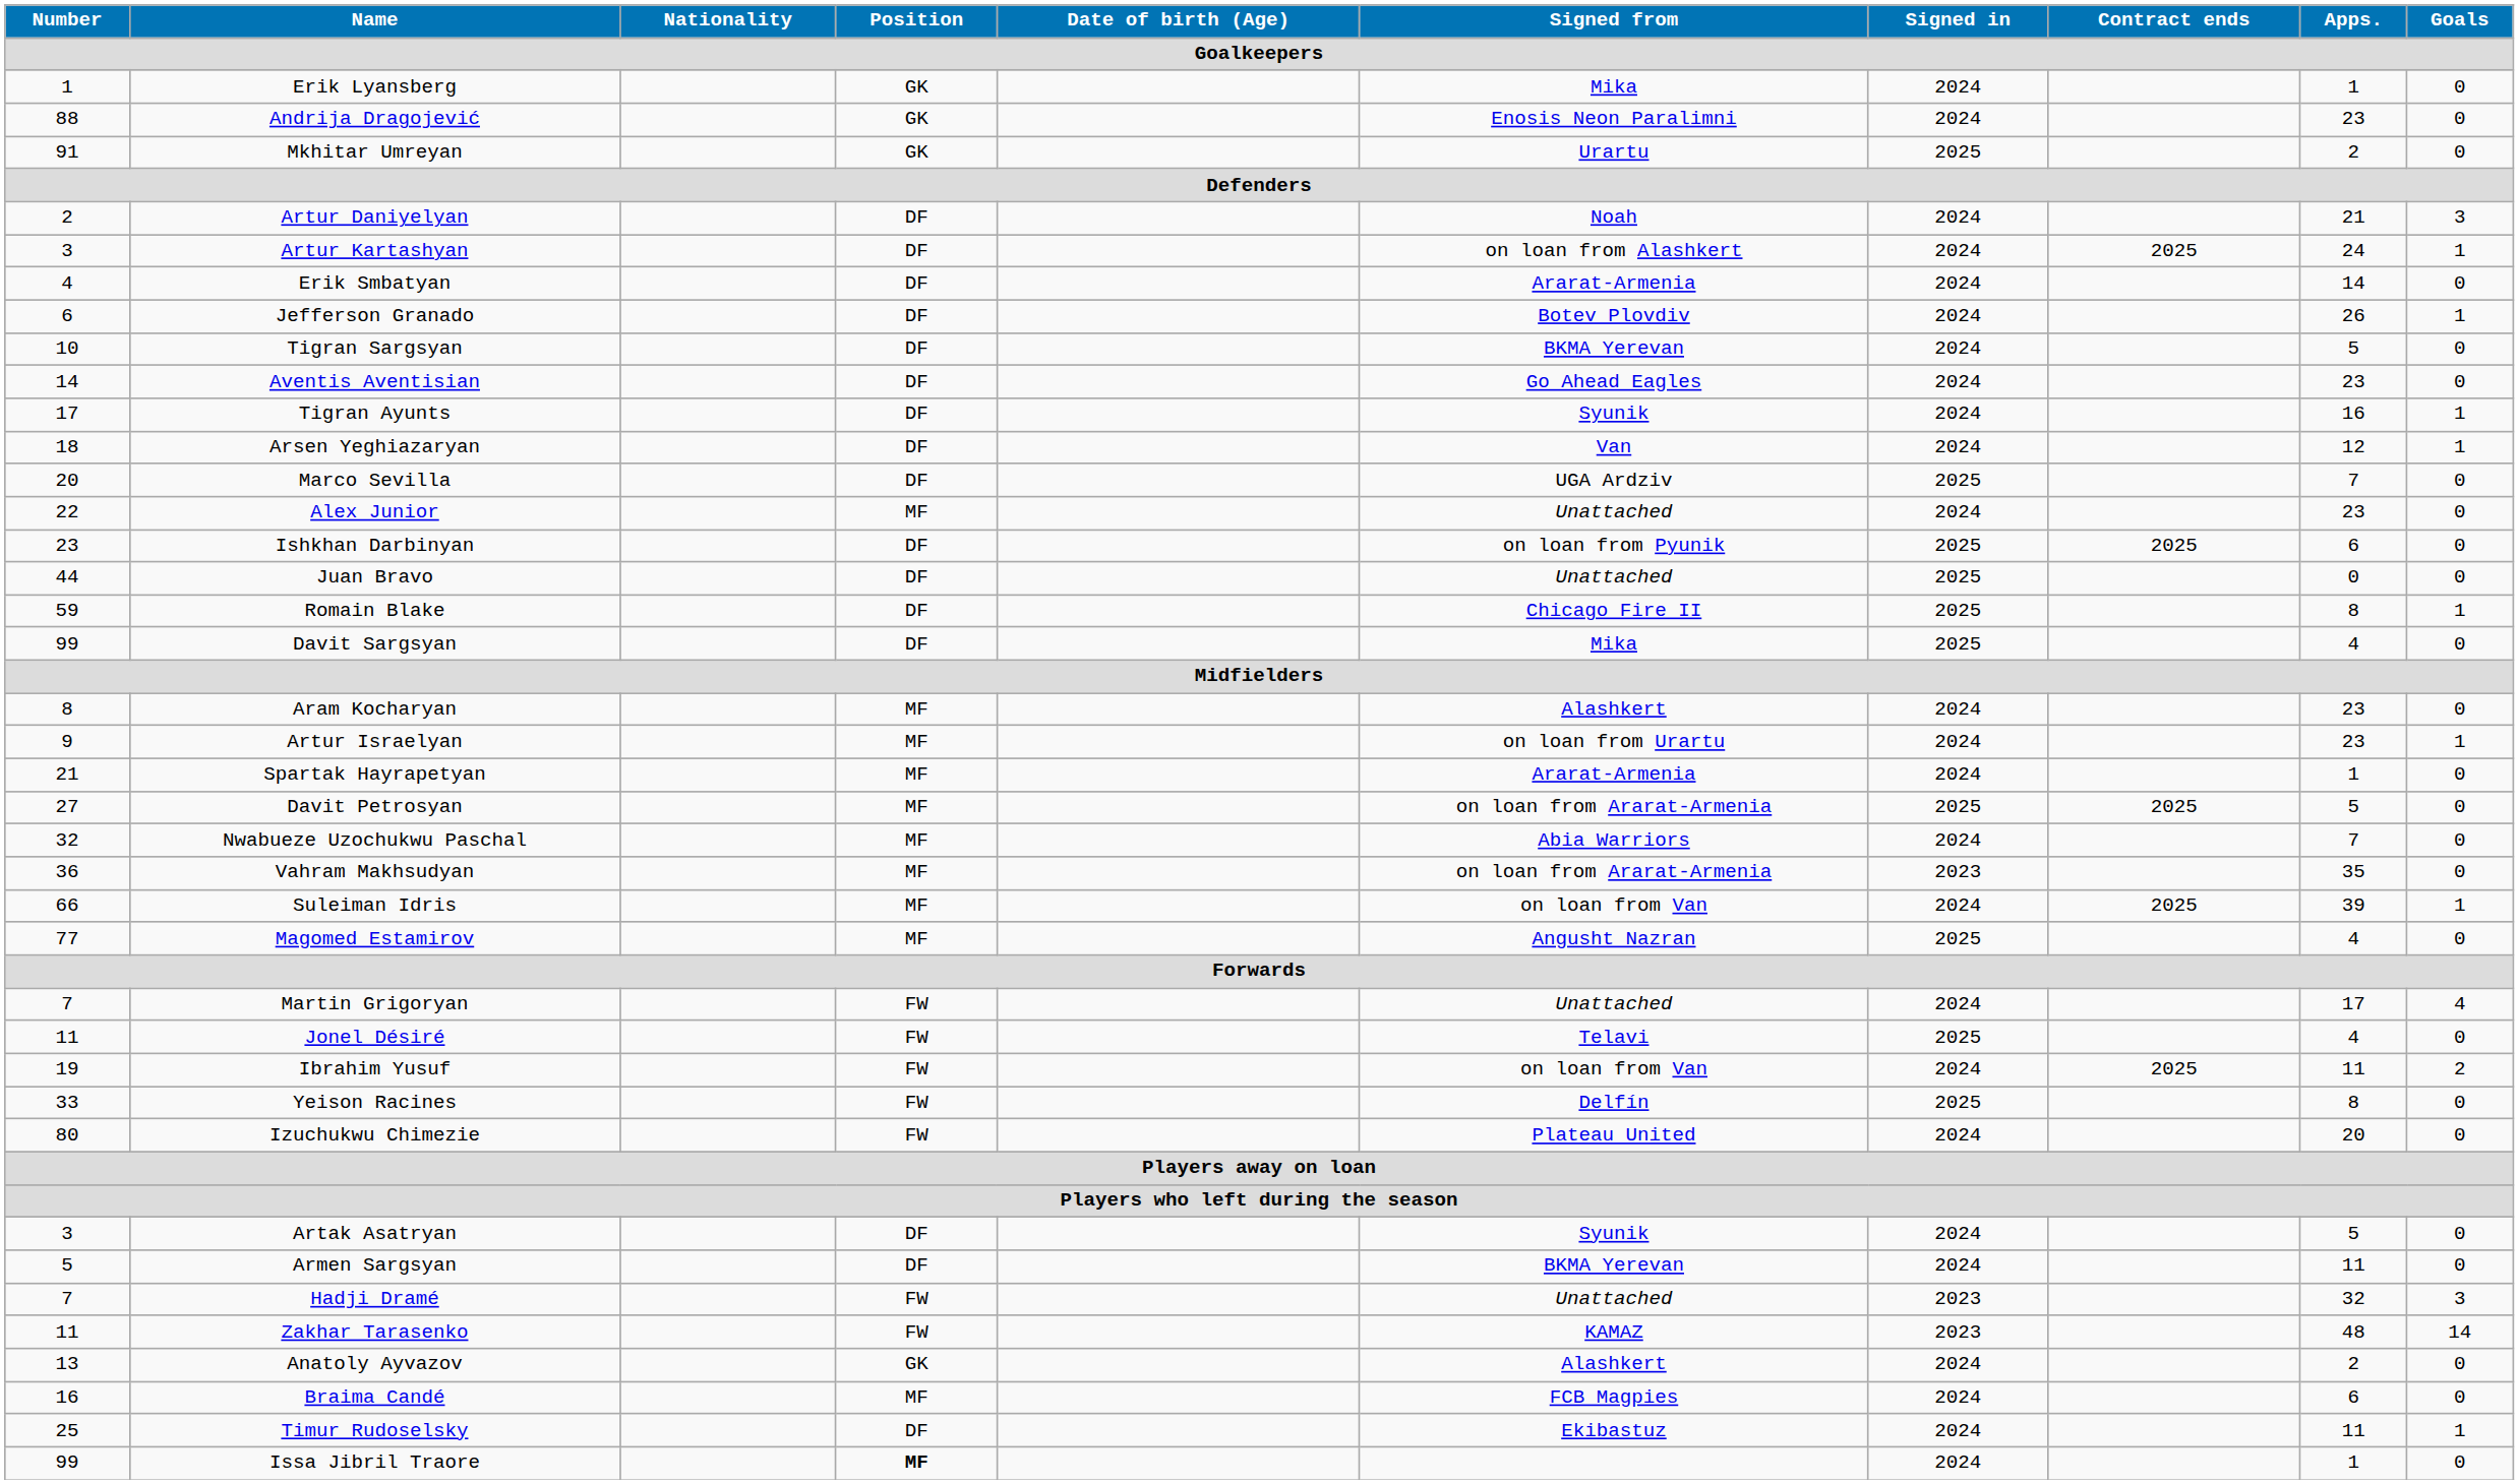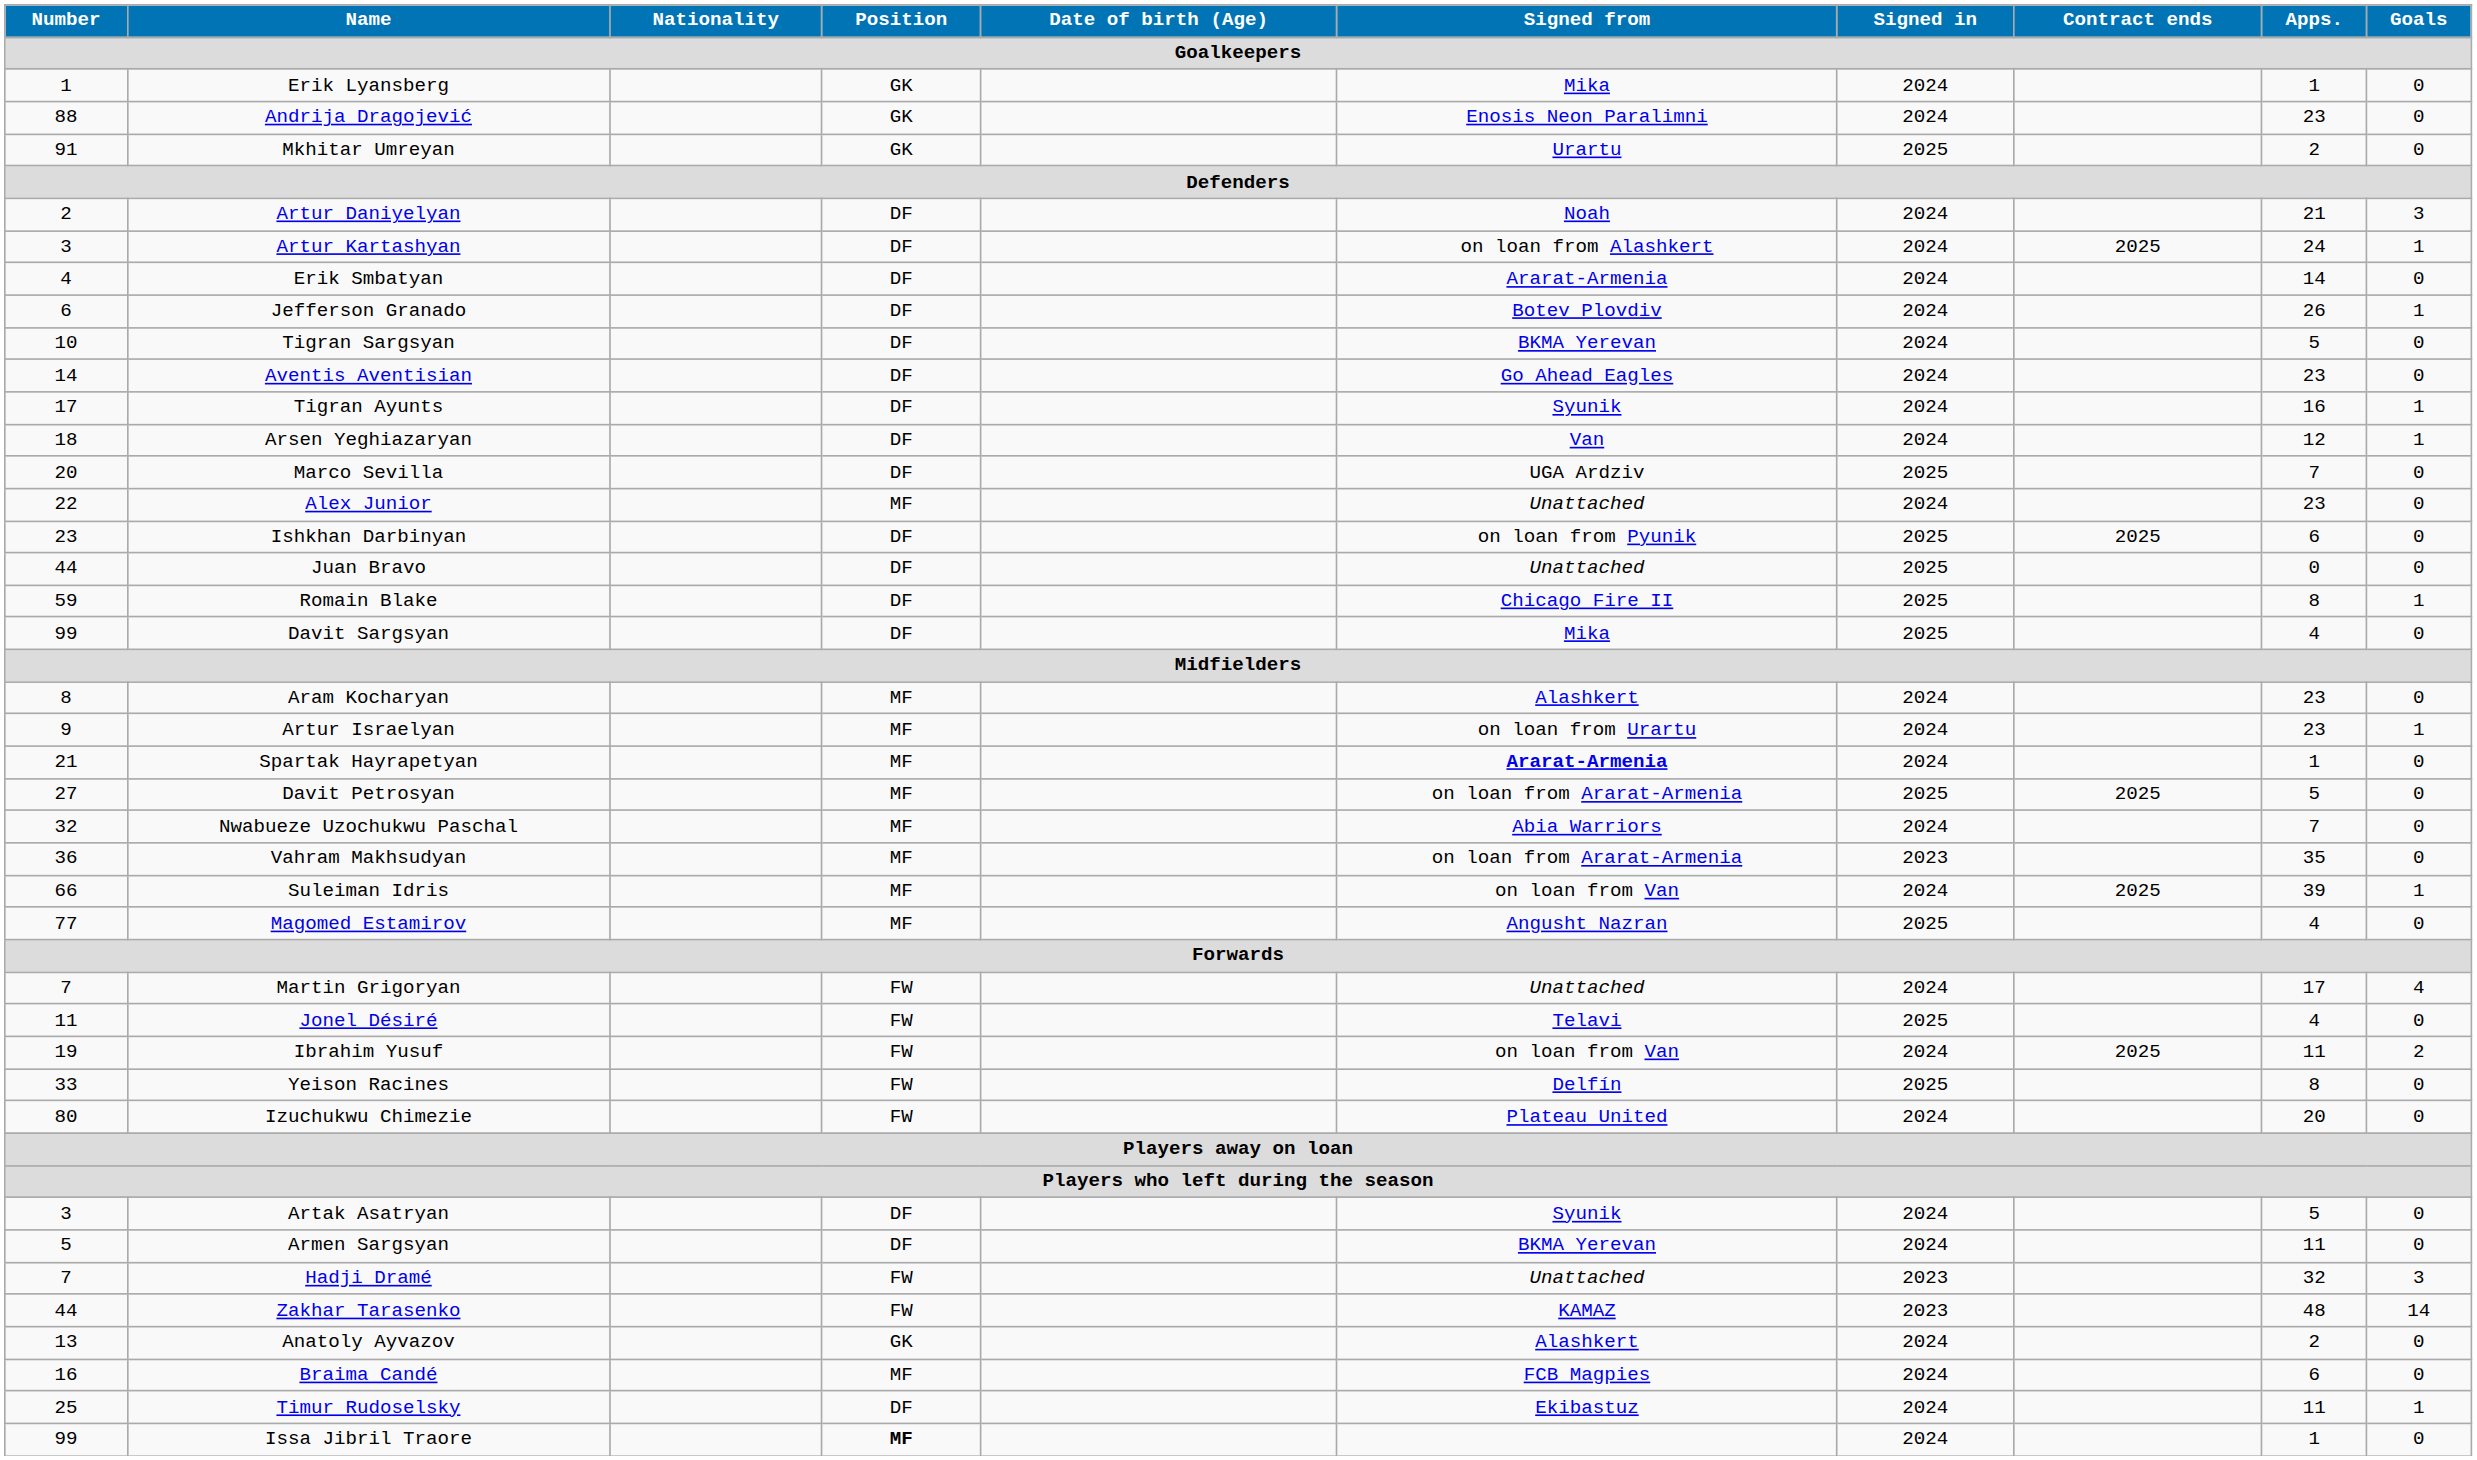 <table class="wikitable"  style="text-align:center; font-size:90%; width:95%;">
 <tr>
 <th style="background:#0174B5; color:#FFFFFF; text-align:center;">Number</th>
 <th style="background:#0174B5; color:#FFFFFF; text-align:center;">Name</th>
 <th style="background:#0174B5; color:#FFFFFF; text-align:center;">Nationality</th>
 <th style="background:#0174B5; color:#FFFFFF; text-align:center;">Position</th>
 <th style="background:#0174B5; color:#FFFFFF; text-align:center;">Date of birth (Age)</th>
 <th style="background:#0174B5; color:#FFFFFF; text-align:center;">Signed from</th>
 <th style="background:#0174B5; color:#FFFFFF; text-align:center;">Signed in</th>
 <th style="background:#0174B5; color:#FFFFFF; text-align:center;">Contract ends</th>
 <th style="background:#0174B5; color:#FFFFFF; text-align:center;">Apps.</th>
 <th style="background:#0174B5; color:#FFFFFF; text-align:center;">Goals</th>
 </tr>
 <tr>
 <th colspan="11"  style="background:#dcdcdc; text-align:center;">Goalkeepers</th>
 </tr>
 <tr>
 <td>1</td>
 <td>Erik Lyansberg</td>
 <td></td>
 <td>GK</td>
 <td></td>
 <td><a href='#'>Mika</a></td>
 <td>2024</td>
 <td></td>
 <td>1</td>
 <td>0</td>
 </tr>
 <tr>
 <td>88</td>
 <td><a href='#'>Andrija Dragojević</a></td>
 <td></td>
 <td>GK</td>
 <td></td>
 <td><a href='#'>Enosis Neon Paralimni</a></td>
 <td>2024</td>
 <td></td>
 <td>23</td>
 <td>0</td>
 </tr>
 <tr>
 <td>91</td>
 <td>Mkhitar Umreyan</td>
 <td></td>
 <td>GK</td>
 <td></td>
 <td><a href='#'>Urartu</a></td>
 <td>2025</td>
 <td></td>
 <td>2</td>
 <td>0</td>
 </tr>
 <tr>
 <th colspan="11"  style="background:#dcdcdc; text-align:center;">Defenders</th>
 </tr>
 <tr>
 <td>2</td>
 <td><a href='#'>Artur Daniyelyan</a></td>
 <td></td>
 <td>DF</td>
 <td></td>
 <td><a href='#'>Noah</a></td>
 <td>2024</td>
 <td></td>
 <td>21</td>
 <td>3</td>
 </tr>
 <tr>
 <td>3</td>
 <td><a href='#'>Artur Kartashyan</a></td>
 <td></td>
 <td>DF</td>
 <td></td>
 <td>on loan from <a href='#'>Alashkert</a></td>
 <td>2024</td>
 <td>2025</td>
 <td>24</td>
 <td>1</td>
 </tr>
 <tr>
 <td>4</td>
 <td>Erik Smbatyan</td>
 <td></td>
 <td>DF</td>
 <td></td>
 <td><a href='#'>Ararat-Armenia</a></td>
 <td>2024</td>
 <td></td>
 <td>14</td>
 <td>0</td>
 </tr>
 <tr>
 <td>6</td>
 <td>Jefferson Granado</td>
 <td></td>
 <td>DF</td>
 <td></td>
 <td><a href='#'>Botev Plovdiv</a></td>
 <td>2024</td>
 <td></td>
 <td>26</td>
 <td>1</td>
 </tr>
 <tr>
 <td>10</td>
 <td>Tigran Sargsyan</td>
 <td></td>
 <td>DF</td>
 <td></td>
 <td><a href='#'>BKMA Yerevan</a></td>
 <td>2024</td>
 <td></td>
 <td>5</td>
 <td>0</td>
 </tr>
 <tr>
 <td>14</td>
 <td><a href='#'>Aventis Aventisian</a></td>
 <td></td>
 <td>DF</td>
 <td></td>
 <td><a href='#'>Go Ahead Eagles</a></td>
 <td>2024</td>
 <td></td>
 <td>23</td>
 <td>0</td>
 </tr>
 <tr>
 <td>17</td>
 <td>Tigran Ayunts</td>
 <td></td>
 <td>DF</td>
 <td></td>
 <td><a href='#'>Syunik</a></td>
 <td>2024</td>
 <td></td>
 <td>16</td>
 <td>1</td>
 </tr>
 <tr>
 <td>18</td>
 <td>Arsen Yeghiazaryan</td>
 <td></td>
 <td>DF</td>
 <td></td>
 <td><a href='#'>Van</a></td>
 <td>2024</td>
 <td></td>
 <td>12</td>
 <td>1</td>
 </tr>
 <tr>
 <td>20</td>
 <td>Marco Sevilla</td>
 <td></td>
 <td>DF</td>
 <td></td>
 <td>UGA Ardziv</td>
 <td>2025</td>
 <td></td>
 <td>7</td>
 <td>0</td>
 </tr>
 <tr>
 <td>22</td>
 <td><a href='#'>Alex Junior</a></td>
 <td></td>
 <td>MF</td>
 <td></td>
 <td><em>Unattached</em></td>
 <td>2024</td>
 <td></td>
 <td>23</td>
 <td>0</td>
 </tr>
 <tr>
 <td>23</td>
 <td>Ishkhan Darbinyan</td>
 <td></td>
 <td>DF</td>
 <td></td>
 <td>on loan from <a href='#'>Pyunik</a></td>
 <td>2025</td>
 <td>2025</td>
 <td>6</td>
 <td>0</td>
 </tr>
 <tr>
 <td>44</td>
 <td>Juan Bravo</td>
 <td></td>
 <td>DF</td>
 <td></td>
 <td><em>Unattached</em></td>
 <td>2025</td>
 <td></td>
 <td>0</td>
 <td>0</td>
 </tr>
 <tr>
 <td>59</td>
 <td>Romain Blake</td>
 <td></td>
 <td>DF</td>
 <td></td>
 <td><a href='#'>Chicago Fire II</a></td>
 <td>2025</td>
 <td></td>
 <td>8</td>
 <td>1</td>
 </tr>
 <tr>
 <td>99</td>
 <td>Davit Sargsyan</td>
 <td></td>
 <td>DF</td>
 <td></td>
 <td><a href='#'>Mika</a></td>
 <td>2025</td>
 <td></td>
 <td>4</td>
 <td>0</td>
 </tr>
 <tr>
 <th colspan="11"  style="background:#dcdcdc; text-align:center;">Midfielders</th>
 </tr>
 <tr>
 <td>8</td>
 <td>Aram Kocharyan</td>
 <td></td>
 <td>MF</td>
 <td></td>
 <td><a href='#'>Alashkert</a></td>
 <td>2024</td>
 <td></td>
 <td>23</td>
 <td>0</td>
 </tr>
 <tr>
 <td>9</td>
 <td>Artur Israelyan</td>
 <td></td>
 <td>MF</td>
 <td></td>
 <td>on loan from <a href='#'>Urartu</a></td>
 <td>2024</td>
 <td></td>
 <td>23</td>
 <td>1</td>
 </tr>
 <tr>
 <td>21</td>
 <td>Spartak Hayrapetyan</td>
 <td></td>
 <td>MF</td>
 <td></td>
-<td><a href='#'>Ararat-Armenia</a></td>
+<td><strong><a href='#'>Ararat-Armenia</a></strong></td>
 <td>2024</td>
 <td></td>
 <td>1</td>
 <td>0</td>
 </tr>
 <tr>
 <td>27</td>
 <td>Davit Petrosyan</td>
 <td></td>
 <td>MF</td>
 <td></td>
 <td>on loan from <a href='#'>Ararat-Armenia</a></td>
 <td>2025</td>
 <td>2025</td>
 <td>5</td>
 <td>0</td>
 </tr>
 <tr>
 <td>32</td>
 <td>Nwabueze Uzochukwu Paschal</td>
 <td></td>
 <td>MF</td>
 <td></td>
 <td><a href='#'>Abia Warriors</a></td>
 <td>2024</td>
 <td></td>
 <td>7</td>
 <td>0</td>
 </tr>
 <tr>
 <td>36</td>
 <td>Vahram Makhsudyan</td>
 <td></td>
 <td>MF</td>
 <td></td>
 <td>on loan from <a href='#'>Ararat-Armenia</a></td>
 <td>2023</td>
 <td></td>
 <td>35</td>
 <td>0</td>
 </tr>
 <tr>
 <td>66</td>
 <td>Suleiman Idris</td>
 <td></td>
 <td>MF</td>
 <td></td>
 <td>on loan from <a href='#'>Van</a></td>
 <td>2024</td>
 <td>2025</td>
 <td>39</td>
 <td>1</td>
 </tr>
 <tr>
 <td>77</td>
 <td><a href='#'>Magomed Estamirov</a></td>
 <td></td>
 <td>MF</td>
 <td></td>
 <td><a href='#'>Angusht Nazran</a></td>
 <td>2025</td>
 <td></td>
 <td>4</td>
 <td>0</td>
 </tr>
 <tr>
 <th colspan="11"  style="background:#dcdcdc; text-align:center;">Forwards</th>
 </tr>
 <tr>
 <td>7</td>
 <td>Martin Grigoryan</td>
 <td></td>
 <td>FW</td>
 <td></td>
 <td><em>Unattached</em></td>
 <td>2024</td>
 <td></td>
 <td>17</td>
 <td>4</td>
 </tr>
 <tr>
 <td>11</td>
 <td><a href='#'>Jonel Désiré</a></td>
 <td></td>
 <td>FW</td>
 <td></td>
 <td><a href='#'>Telavi</a></td>
 <td>2025</td>
 <td></td>
 <td>4</td>
 <td>0</td>
 </tr>
 <tr>
 <td>19</td>
 <td>Ibrahim Yusuf</td>
 <td></td>
 <td>FW</td>
 <td></td>
 <td>on loan from <a href='#'>Van</a></td>
 <td>2024</td>
 <td>2025</td>
 <td>11</td>
 <td>2</td>
 </tr>
 <tr>
 <td>33</td>
 <td>Yeison Racines</td>
 <td></td>
 <td>FW</td>
 <td></td>
 <td><a href='#'>Delfín</a></td>
 <td>2025</td>
 <td></td>
 <td>8</td>
 <td>0</td>
 </tr>
 <tr>
 <td>80</td>
 <td>Izuchukwu Chimezie</td>
 <td></td>
 <td>FW</td>
 <td></td>
 <td><a href='#'>Plateau United</a></td>
 <td>2024</td>
 <td></td>
 <td>20</td>
 <td>0</td>
 </tr>
 <tr>
 <th colspan="11"  style="background:#dcdcdc; text-align:center;">Players away on loan</th>
 </tr>
 <tr>
 <th colspan="11"  style="background:#dcdcdc; text-align:center;">Players who left during the season</th>
 </tr>
 <tr>
 <td>3</td>
 <td>Artak Asatryan</td>
 <td></td>
 <td>DF</td>
 <td></td>
 <td><a href='#'>Syunik</a></td>
 <td>2024</td>
 <td></td>
 <td>5</td>
 <td>0</td>
 </tr>
 <tr>
 <td>5</td>
 <td>Armen Sargsyan</td>
 <td></td>
 <td>DF</td>
 <td></td>
 <td><a href='#'>BKMA Yerevan</a></td>
 <td>2024</td>
 <td></td>
 <td>11</td>
 <td>0</td>
 </tr>
 <tr>
 <td>7</td>
 <td><a href='#'>Hadji Dramé</a></td>
 <td></td>
 <td>FW</td>
 <td></td>
 <td><em>Unattached</em></td>
 <td>2023</td>
 <td></td>
 <td>32</td>
 <td>3</td>
 </tr>
 <tr>
-<td>11</td>
+<td>44</td>
 <td><a href='#'>Zakhar Tarasenko</a></td>
 <td></td>
 <td>FW</td>
 <td></td>
 <td><a href='#'>KAMAZ</a></td>
 <td>2023</td>
 <td></td>
 <td>48</td>
 <td>14</td>
 </tr>
 <tr>
 <td>13</td>
 <td>Anatoly Ayvazov</td>
 <td></td>
 <td>GK</td>
 <td></td>
 <td><a href='#'>Alashkert</a></td>
 <td>2024</td>
 <td></td>
 <td>2</td>
 <td>0</td>
 </tr>
 <tr>
 <td>16</td>
 <td><a href='#'>Braima Candé</a></td>
 <td></td>
 <td>MF</td>
 <td></td>
 <td><a href='#'>FCB Magpies</a></td>
 <td>2024</td>
 <td></td>
 <td>6</td>
 <td>0</td>
 </tr>
 <tr>
 <td>25</td>
 <td><a href='#'>Timur Rudoselsky</a></td>
 <td></td>
 <td>DF</td>
 <td></td>
 <td><a href='#'>Ekibastuz</a></td>
 <td>2024</td>
 <td></td>
 <td>11</td>
 <td>1</td>
 </tr>
 <tr>
 <td>99</td>
 <td>Issa Jibril Traore</td>
 <td></td>
 <td><strong>MF</strong></td>
 <td></td>
 <td></td>
 <td>2024</td>
 <td></td>
 <td>1</td>
 <td>0</td>
 </tr>
 </table>
